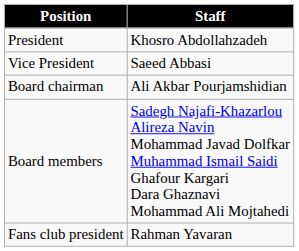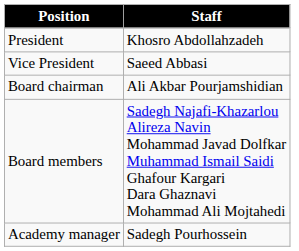 <table class="wikitable">
 <tr>
 <th style="color:#ffffff; background:#000000;">Position</th>
 <th style="color:#ffffff; background:#000000;">Staff</th>
 </tr>
 <tr>
 <td>President</td>
 <td>Khosro Abdollahzadeh</td>
 </tr>
 <tr>
 <td>Vice President</td>
 <td>Saeed Abbasi</td>
 </tr>
 <tr>
 <td>Board chairman</td>
 <td>Ali Akbar Pourjamshidian</td>
 </tr>
 <tr>
 <td>Board members</td>
 <td><a href='#'>Sadegh Najafi-Khazarlou</a><br><a href='#'>Alireza Navin</a><br>Mohammad Javad Dolfkar<br><a href='#'>Muhammad Ismail Saidi</a><br>Ghafour Kargari<br>Dara Ghaznavi<br>Mohammad Ali Mojtahedi</td>
 </tr>
 <tr>
-<td>Fans club president</td>
-<td>Rahman Yavaran</td>
+<td>Academy manager</td>
+<td>Sadegh Pourhossein</td>
 </tr>
 </table>
